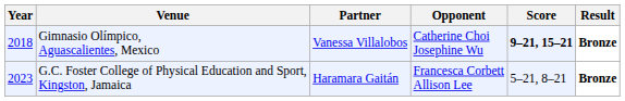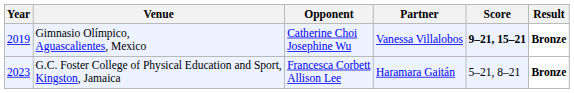 <table class="sortable wikitable" style="font-size: 90%;">
 <tr>
 <th>Year</th>
 <th>Venue</th>
+<th>Opponent</th>
 <th>Partner</th>
-<th>Opponent</th>
 <th>Score</th>
 <th>Result</th>
 </tr>
 <tr style="background:#ECF2FF">
-<td align="center"><a href='#'>2018</a></td>
+<td align="center"><a href='#'>2019</a></td>
 <td align="left">Gimnasio Olímpico,<br><a href='#'>Aguascalientes</a>, Mexico</td>
+<td align="left"> <a href='#'>Catherine Choi</a><br> <a href='#'>Josephine Wu</a></td>
 <td align="left"> <a href='#'>Vanessa Villalobos</a></td>
-<td align="left"> <a href='#'>Catherine Choi</a><br> <a href='#'>Josephine Wu</a></td>
 <td align="left"><strong>9–21, 15–21</strong></td>
 <td style="text-align:left; background:white"> <strong>Bronze</strong></td>
 </tr>
 <tr style="background:#ECF2FF">
 <td align="center"><a href='#'>2023</a></td>
 <td align="left">G.C. Foster College of Physical Education and Sport,<br><a href='#'>Kingston</a>, Jamaica</td>
+<td align="left"> <a href='#'>Francesca Corbett</a><br> <a href='#'>Allison Lee</a></td>
 <td align="left"> <a href='#'>Haramara Gaitán</a></td>
-<td align="left"> <a href='#'>Francesca Corbett</a><br> <a href='#'>Allison Lee</a></td>
 <td align="left">5–21, 8–21</td>
 <td style="text-align:left; background:white"> <strong>Bronze</strong></td>
 </tr>
 </table>
